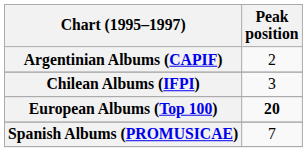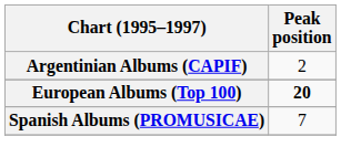 <table class="wikitable sortable plainrowheaders" style="text-align:center">
 <tr>
 <th scope="col">Chart (1995–1997)</th>
 <th scope="col">Peak<br>position</th>
 </tr>
 <tr>
 <th scope="row">Argentinian Albums (<a href='#'>CAPIF</a>)</th>
 <td>2</td>
 </tr>
 <tr>
 </tr>
 <tr>
 </tr>
 <tr>
-</tr>
-<tr>
-<th scope="row">Chilean Albums (<a href='#'>IFPI</a>)</th>
-<td>3</td>
 </tr>
 <tr>
 </tr>
 <tr>
 <th scope="row">European Albums (<a href='#'>Top 100</a>)</th>
 <td><strong>20</strong></td>
 </tr>
 <tr>
 </tr>
 <tr>
 </tr>
 <tr>
 </tr>
 <tr>
 </tr>
 <tr>
 <th scope="row">Spanish Albums (<a href='#'>PROMUSICAE</a>)</th>
 <td>7</td>
 </tr>
 <tr>
 </tr>
 <tr>
 </tr>
 <tr>
 </tr>
 <tr>
 </tr>
 </table>
